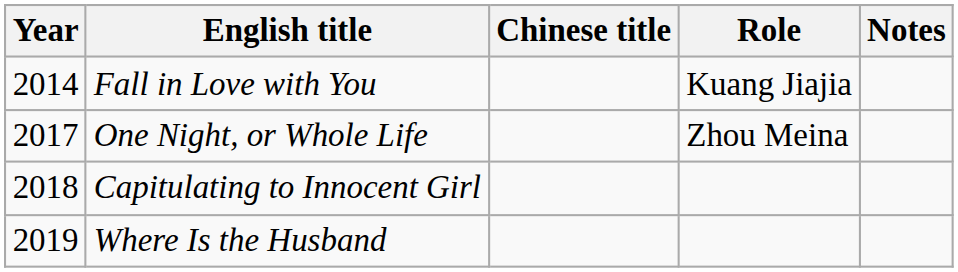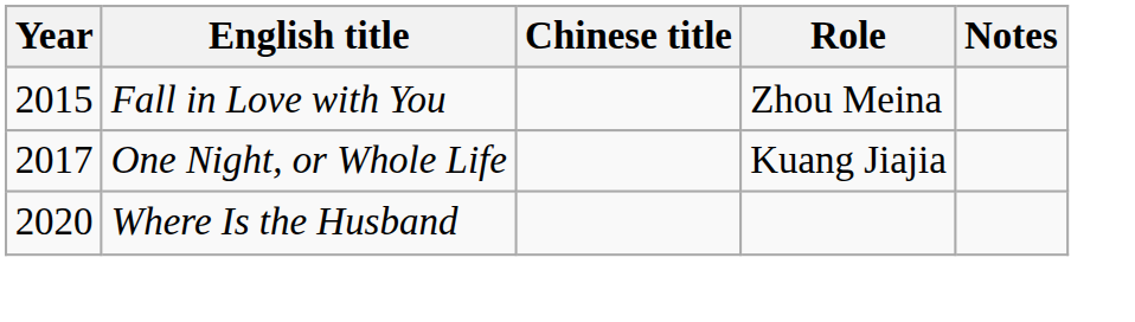 <table class="wikitable">
 <tr>
 <th>Year</th>
 <th>English title</th>
 <th>Chinese title</th>
 <th>Role</th>
 <th>Notes</th>
 </tr>
 <tr>
-<td>2014</td>
+<td>2015</td>
 <td><em>Fall in Love with You</em></td>
 <td></td>
-<td>Kuang Jiajia</td>
+<td>Zhou Meina</td>
 <td></td>
 </tr>
 <tr>
 <td>2017</td>
 <td><em>One Night, or Whole Life</em></td>
 <td></td>
-<td>Zhou Meina</td>
+<td>Kuang Jiajia</td>
 <td></td>
 </tr>
 <tr>
-<td>2018</td>
-<td><em>Capitulating to Innocent Girl</em></td>
-<td></td>
-<td></td>
-<td></td>
-</tr>
-<tr>
-<td>2019</td>
+<td>2020</td>
 <td><em>Where Is the Husband</em></td>
 <td></td>
 <td></td>
 <td></td>
 </tr>
 </table>
